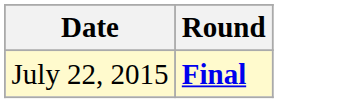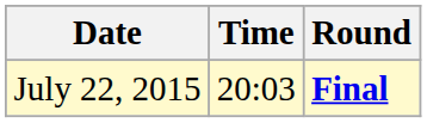 <table class="wikitable">
 <tr>
 <th>Date</th>
+<th>Time</th>
 <th>Round</th>
 </tr>
 <tr style=background:lemonchiffon>
 <td>July 22, 2015</td>
+<td>20:03</td>
 <td><strong><a href='#'>Final</a></strong></td>
 </tr>
 </table>
